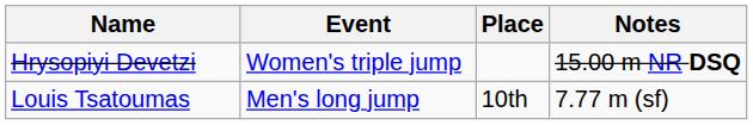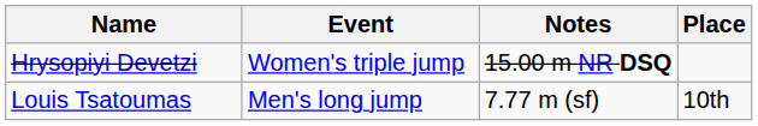 <table class="wikitable sortable">
 <tr>
 <th width=150>Name</th>
 <th width=150>Event</th>
+<th>Notes</th>
 <th>Place</th>
-<th>Notes</th>
 </tr>
 <tr>
 <td><s><a href='#'>Hrysopiyi Devetzi</a></s></td>
 <td><a href='#'>Women's triple jump</a></td>
+<td><s> 15.00 m <a href='#'>NR</a> </s> <strong>DSQ</strong></td>
 <td><s></s></td>
-<td><s> 15.00 m <a href='#'>NR</a> </s> <strong>DSQ</strong></td>
 </tr>
 <tr>
 <td><a href='#'>Louis Tsatoumas</a></td>
 <td><a href='#'>Men's long jump</a></td>
+<td>7.77 m (sf)</td>
 <td>10th</td>
-<td>7.77 m (sf)</td>
 </tr>
 </table>
